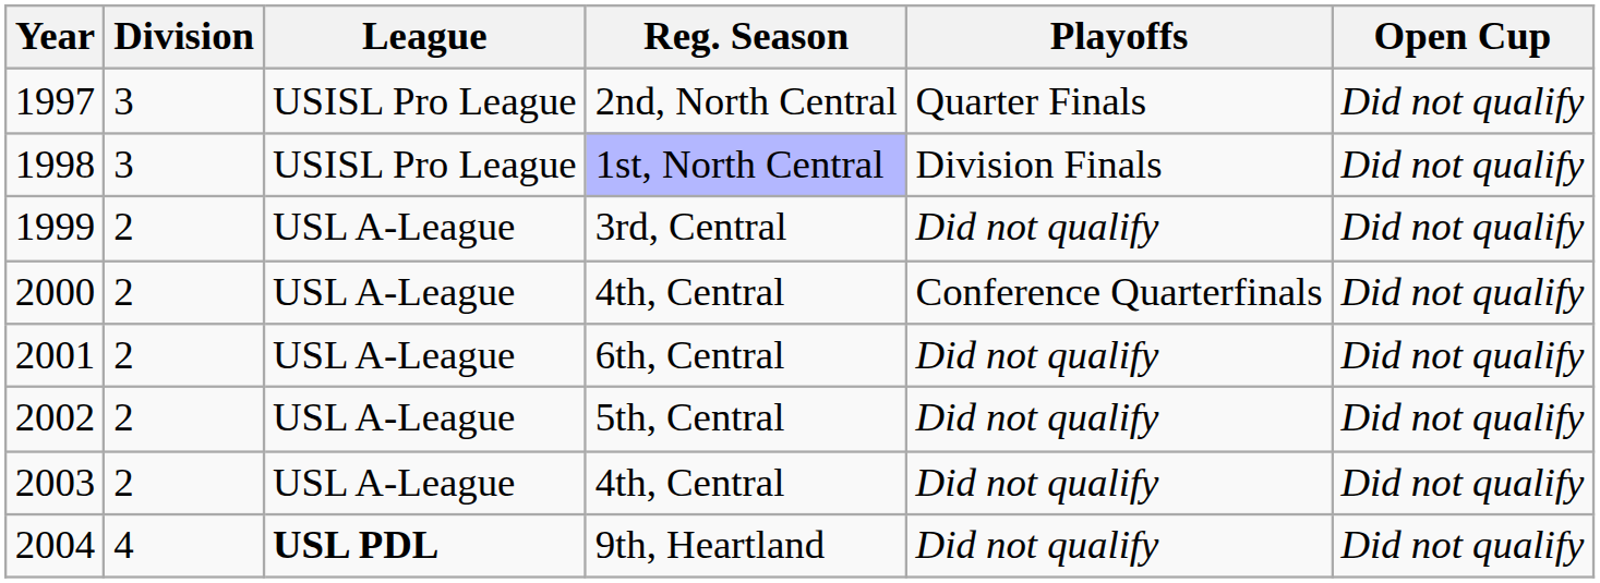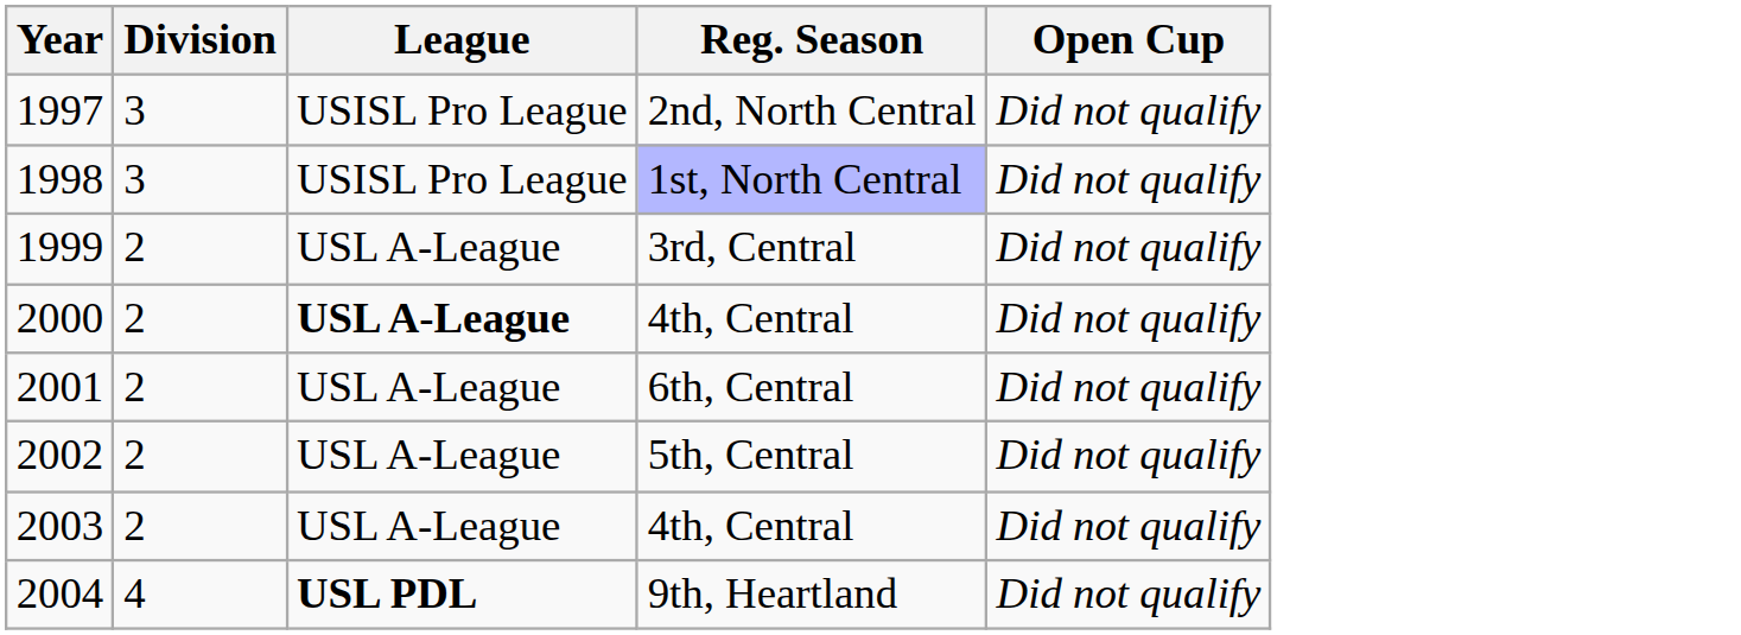 <table class="wikitable">
 <tr>
 <th>Year</th>
 <th>Division</th>
 <th>League</th>
 <th>Reg. Season</th>
-<th>Playoffs</th>
 <th>Open Cup</th>
 </tr>
 <tr>
 <td>1997</td>
 <td>3</td>
 <td>USISL Pro League</td>
 <td>2nd, North Central</td>
-<td>Quarter Finals</td>
 <td><em>Did not qualify</em></td>
 </tr>
 <tr>
 <td>1998</td>
 <td>3</td>
 <td>USISL Pro League</td>
 <td bgcolor="B3B7FF">1st, North Central</td>
-<td>Division Finals</td>
 <td><em>Did not qualify</em></td>
 </tr>
 <tr>
 <td>1999</td>
 <td>2</td>
 <td>USL A-League</td>
 <td>3rd, Central</td>
 <td><em>Did not qualify</em></td>
-<td><em>Did not qualify</em></td>
 </tr>
 <tr>
 <td>2000</td>
 <td>2</td>
-<td>USL A-League</td>
+<td><strong>USL A-League</strong></td>
 <td>4th, Central</td>
-<td>Conference Quarterfinals</td>
 <td><em>Did not qualify</em></td>
 </tr>
 <tr>
 <td>2001</td>
 <td>2</td>
 <td>USL A-League</td>
 <td>6th, Central</td>
 <td><em>Did not qualify</em></td>
-<td><em>Did not qualify</em></td>
 </tr>
 <tr>
 <td>2002</td>
 <td>2</td>
 <td>USL A-League</td>
 <td>5th, Central</td>
-<td><em>Did not qualify</em></td>
 <td><em>Did not qualify</em></td>
 </tr>
 <tr>
 <td>2003</td>
 <td>2</td>
 <td>USL A-League</td>
 <td>4th, Central</td>
 <td><em>Did not qualify</em></td>
-<td><em>Did not qualify</em></td>
 </tr>
 <tr>
 <td>2004</td>
 <td>4</td>
 <td><strong>USL PDL</strong></td>
 <td>9th, Heartland</td>
 <td><em>Did not qualify</em></td>
-<td><em>Did not qualify</em></td>
 </tr>
 </table>
